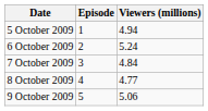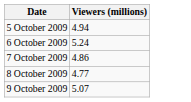 <table class="wikitable">
 <tr>
 <th>Date</th>
-<th>Episode</th>
 <th>Viewers (millions)</th>
 </tr>
 <tr>
 <td>5 October 2009</td>
-<td>1</td>
 <td>4.94</td>
 </tr>
 <tr>
 <td>6 October 2009</td>
-<td>2</td>
 <td>5.24</td>
 </tr>
 <tr>
 <td>7 October 2009</td>
-<td>3</td>
-<td>4.84</td>
+<td>4.86</td>
 </tr>
 <tr>
 <td>8 October 2009</td>
-<td>4</td>
 <td>4.77</td>
 </tr>
 <tr>
 <td>9 October 2009</td>
-<td>5</td>
-<td>5.06</td>
+<td>5.07</td>
 </tr>
 </table>
